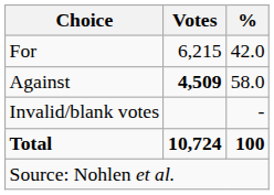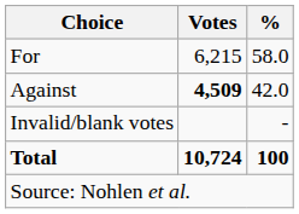 <table class=wikitable style=text-align:right>
 <tr>
 <th>Choice</th>
 <th>Votes</th>
 <th>%</th>
 </tr>
 <tr>
 <td align=left>For</td>
 <td>6,215</td>
-<td>42.0</td>
+<td>58.0</td>
 </tr>
 <tr>
 <td align=left>Against</td>
 <td><strong>4,509</strong></td>
-<td>58.0</td>
+<td>42.0</td>
 </tr>
 <tr>
 <td align=left>Invalid/blank votes</td>
 <td></td>
 <td>-</td>
 </tr>
 <tr>
 <td align=left><strong>Total</strong></td>
 <td><strong>10,724</strong></td>
 <td><strong>100</strong></td>
 </tr>
 <tr>
 <td colspan=3 align=left>Source: Nohlen <em>et al.</em></td>
 </tr>
 </table>
